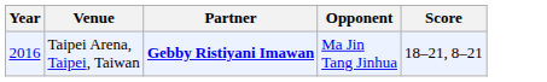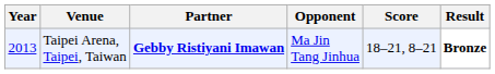 <table class="sortable wikitable" style="font-size: 90%">
 <tr>
 <th>Year</th>
 <th>Venue</th>
 <th>Partner</th>
 <th>Opponent</th>
 <th>Score</th>
+<th>Result</th>
 </tr>
 <tr style="background:#ECF2FF">
-<td align="center"><a href='#'>2016</a></td>
+<td align="center"><a href='#'>2013</a></td>
 <td align="left">Taipei Arena, <br><a href='#'>Taipei</a>, Taiwan</td>
 <td align="left"><strong> <a href='#'>Gebby Ristiyani Imawan</a></strong></td>
 <td align="left"> <a href='#'>Ma Jin</a><br> <a href='#'>Tang Jinhua</a></td>
 <td align="left">18–21, 8–21</td>
+<td style="text-align:left; background:white"> <strong>Bronze</strong></td>
 </tr>
 </table>
